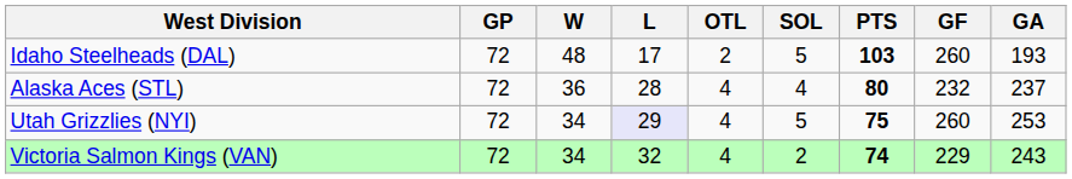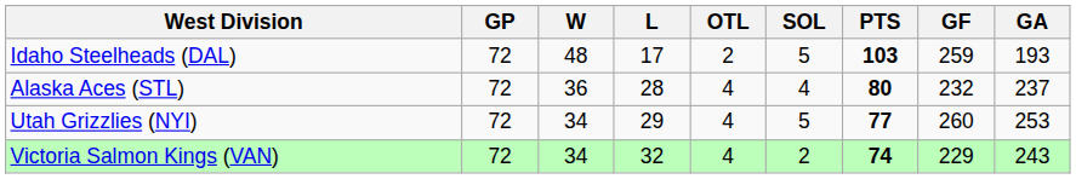 <table class="wikitable" style="text-align:center">
 <tr>
 <th bgcolor="#DDDDFF" width="30%">West Division</th>
 <th bgcolor="#DDDDFF" width="5%">GP</th>
 <th bgcolor="#DDDDFF" width="5%">W</th>
 <th bgcolor="#DDDDFF" width="5%">L</th>
 <th bgcolor="#DDDDFF" width="5%">OTL</th>
 <th bgcolor="#DDDDFF" width="5%">SOL</th>
 <th bgcolor="#DDDDFF" width="5%">PTS</th>
 <th bgcolor="#DDDDFF" width="5%">GF</th>
 <th bgcolor="#DDDDFF" width="5%">GA</th>
 </tr>
 <tr align=center>
 <td align=left><a href='#'>Idaho Steelheads</a> (<a href='#'>DAL</a>)</td>
 <td>72</td>
 <td>48</td>
 <td>17</td>
 <td>2</td>
 <td>5</td>
 <td><strong>103</strong></td>
-<td>260</td>
+<td>259</td>
 <td>193</td>
 </tr>
 <tr align=center>
 <td align=left><a href='#'>Alaska Aces</a> (<a href='#'>STL</a>)</td>
 <td>72</td>
 <td>36</td>
 <td>28</td>
 <td>4</td>
 <td>4</td>
 <td><strong>80</strong></td>
 <td>232</td>
 <td>237</td>
 </tr>
 <tr align=center>
 <td align=left><a href='#'>Utah Grizzlies</a> (<a href='#'>NYI</a>)</td>
 <td>72</td>
 <td>34</td>
-<td style="background: lavender;">29</td>
+<td>29</td>
 <td>4</td>
 <td>5</td>
-<td><strong>75</strong></td>
+<td><strong>77</strong></td>
 <td>260</td>
 <td>253</td>
 </tr>
 <tr align=center bgcolor=#bbffbb>
 <td align=left><a href='#'>Victoria Salmon Kings</a> (<a href='#'>VAN</a>)</td>
 <td>72</td>
 <td>34</td>
 <td>32</td>
 <td>4</td>
 <td>2</td>
 <td><strong>74</strong></td>
 <td>229</td>
 <td>243</td>
 </tr>
 </table>
